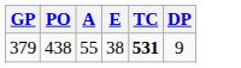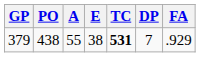 <table class="wikitable">
 <tr>
 <th><a href='#'>GP</a></th>
 <th><a href='#'>PO</a></th>
 <th><a href='#'>A</a></th>
 <th><a href='#'>E</a></th>
 <th><a href='#'>TC</a></th>
 <th><a href='#'>DP</a></th>
+<th><a href='#'>FA</a></th>
 </tr>
 <tr align=center>
 <td>379</td>
 <td>438</td>
 <td>55</td>
 <td>38</td>
 <td><strong>531</strong></td>
-<td>9</td>
+<td>7</td>
+<td>.929</td>
 </tr>
 </table>
